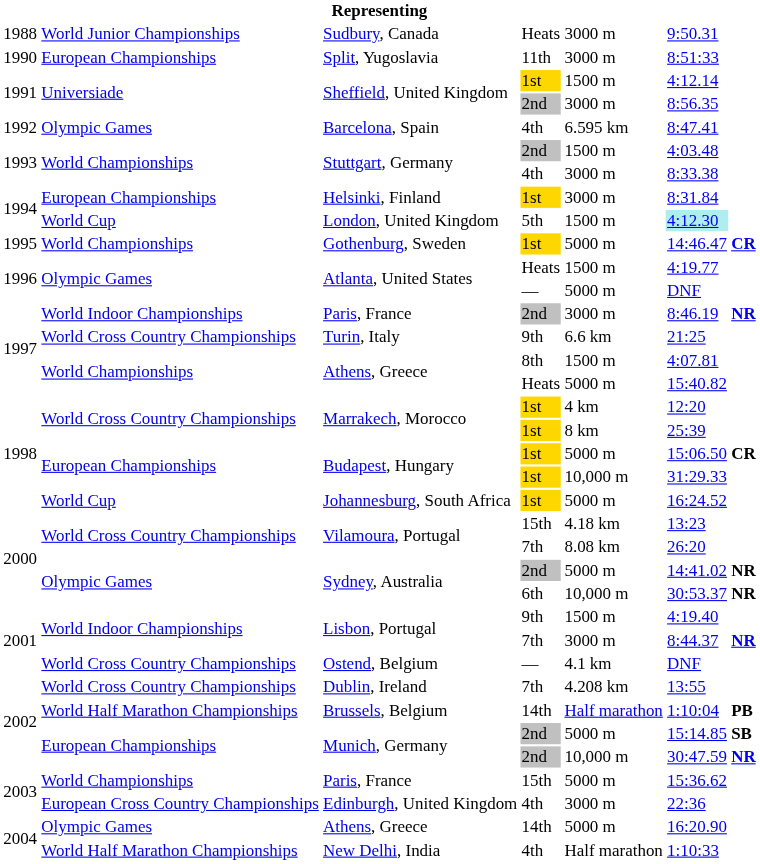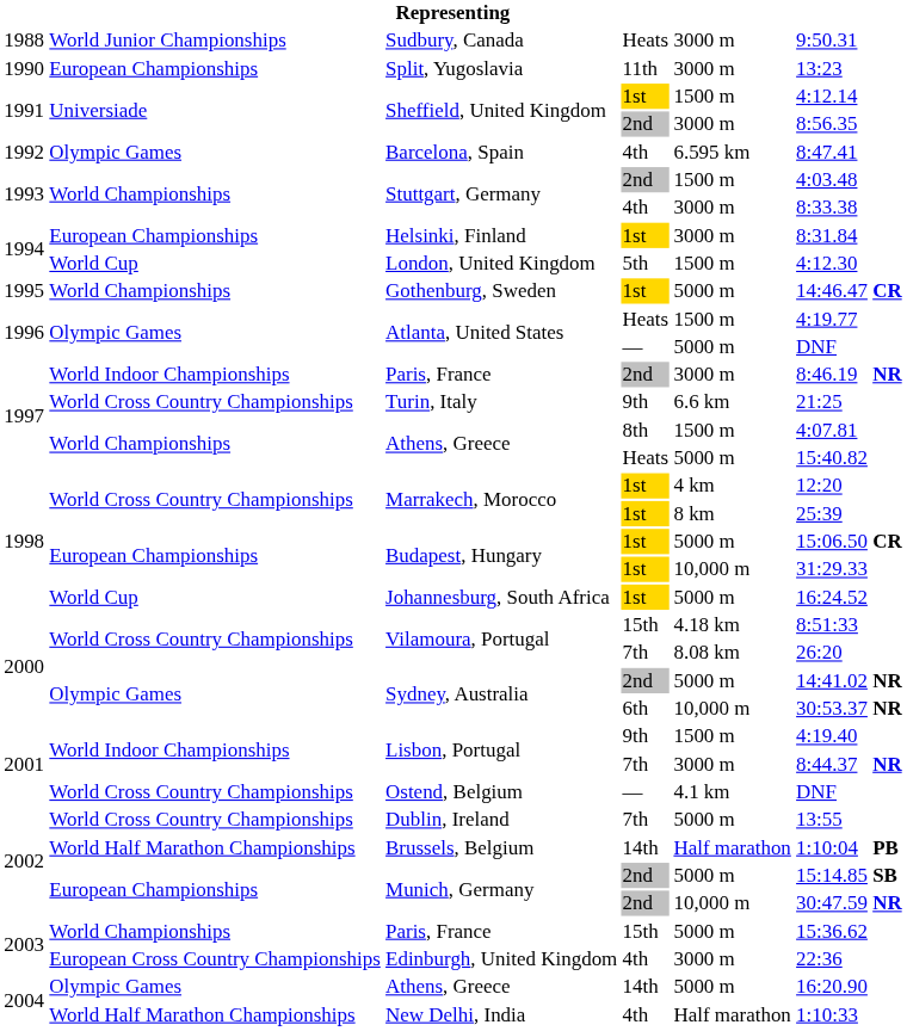 <table>
 <tr>
 <th colspan=7>Representing </th>
 </tr>
 <tr>
 <td>1988</td>
 <td><a href='#'>World Junior Championships</a></td>
 <td><a href='#'>Sudbury</a>, Canada</td>
 <td>Heats</td>
 <td>3000 m</td>
 <td><a href='#'>9:50.31</a></td>
 <td></td>
 </tr>
 <tr>
 <td>1990</td>
 <td><a href='#'>European Championships</a></td>
 <td><a href='#'>Split</a>, Yugoslavia</td>
 <td>11th</td>
 <td>3000 m</td>
-<td><a href='#'>8:51:33</a></td>
+<td><a href='#'>13:23</a></td>
 <td></td>
 </tr>
 <tr>
 <td rowspan=2>1991</td>
 <td rowspan=2><a href='#'>Universiade</a></td>
 <td rowspan=2><a href='#'>Sheffield</a>, United Kingdom</td>
 <td bgcolor=gold>1st</td>
 <td>1500 m</td>
 <td><a href='#'>4:12.14</a></td>
 <td></td>
 </tr>
 <tr>
 <td bgcolor=silver>2nd</td>
 <td>3000 m</td>
 <td><a href='#'>8:56.35</a></td>
 <td></td>
 </tr>
 <tr>
 <td>1992</td>
 <td><a href='#'>Olympic Games</a></td>
 <td><a href='#'>Barcelona</a>, Spain</td>
 <td>4th</td>
 <td>6.595 km</td>
 <td><a href='#'>8:47.41</a></td>
 <td></td>
 </tr>
 <tr>
 <td rowspan=2>1993</td>
 <td rowspan=2><a href='#'>World Championships</a></td>
 <td rowspan=2><a href='#'>Stuttgart</a>, Germany</td>
 <td bgcolor=silver>2nd</td>
 <td>1500 m</td>
 <td><a href='#'>4:03.48</a></td>
 <td></td>
 </tr>
 <tr>
 <td>4th</td>
 <td>3000 m</td>
 <td><a href='#'>8:33.38</a></td>
 <td></td>
 </tr>
 <tr>
 <td rowspan=2>1994</td>
 <td><a href='#'>European Championships</a></td>
 <td><a href='#'>Helsinki</a>, Finland</td>
 <td bgcolor=gold>1st</td>
 <td>3000 m</td>
 <td><a href='#'>8:31.84</a></td>
 <td></td>
 </tr>
 <tr>
 <td><a href='#'>World Cup</a></td>
 <td><a href='#'>London</a>, United Kingdom</td>
 <td>5th</td>
 <td>1500 m</td>
-<td style="background: paleturquoise;"><a href='#'>4:12.30</a></td>
+<td><a href='#'>4:12.30</a></td>
 <td></td>
 </tr>
 <tr>
 <td>1995</td>
 <td><a href='#'>World Championships</a></td>
 <td><a href='#'>Gothenburg</a>, Sweden</td>
 <td bgcolor=gold>1st</td>
 <td>5000 m</td>
 <td><a href='#'>14:46.47</a></td>
 <td><strong><a href='#'>CR</a></strong></td>
 </tr>
 <tr>
 <td rowspan=2>1996</td>
 <td rowspan=2><a href='#'>Olympic Games</a></td>
 <td rowspan=2><a href='#'>Atlanta</a>, United States</td>
 <td>Heats</td>
 <td>1500 m</td>
 <td><a href='#'>4:19.77</a></td>
 <td></td>
 </tr>
 <tr>
 <td>—</td>
 <td>5000 m</td>
 <td><a href='#'>DNF</a></td>
 <td></td>
 </tr>
 <tr>
 <td rowspan=4>1997</td>
 <td><a href='#'>World Indoor Championships</a></td>
 <td><a href='#'>Paris</a>, France</td>
 <td bgcolor=silver>2nd</td>
 <td>3000 m</td>
 <td><a href='#'>8:46.19</a></td>
 <td><strong><a href='#'>NR</a></strong></td>
 </tr>
 <tr>
 <td><a href='#'>World Cross Country Championships</a></td>
 <td><a href='#'>Turin</a>, Italy</td>
 <td>9th</td>
 <td>6.6 km</td>
 <td><a href='#'>21:25</a></td>
 <td></td>
 </tr>
 <tr>
 <td rowspan=2><a href='#'>World Championships</a></td>
 <td rowspan=2><a href='#'>Athens</a>, Greece</td>
 <td>8th</td>
 <td>1500 m</td>
 <td><a href='#'>4:07.81</a></td>
 <td></td>
 </tr>
 <tr>
 <td>Heats</td>
 <td>5000 m</td>
 <td><a href='#'>15:40.82</a></td>
 <td></td>
 </tr>
 <tr>
 <td rowspan=5>1998</td>
 <td rowspan=2><a href='#'>World Cross Country Championships</a></td>
 <td rowspan=2><a href='#'>Marrakech</a>, Morocco</td>
 <td bgcolor=gold>1st</td>
 <td>4 km</td>
 <td><a href='#'>12:20</a></td>
 <td></td>
 </tr>
 <tr>
 <td bgcolor=gold>1st</td>
 <td>8 km</td>
 <td><a href='#'>25:39</a></td>
 <td></td>
 </tr>
 <tr>
 <td rowspan=2><a href='#'>European Championships</a></td>
 <td rowspan=2><a href='#'>Budapest</a>, Hungary</td>
 <td bgcolor=gold>1st</td>
 <td>5000 m</td>
 <td><a href='#'>15:06.50</a></td>
 <td><strong>CR</strong></td>
 </tr>
 <tr>
 <td bgcolor=gold>1st</td>
 <td>10,000 m</td>
 <td><a href='#'>31:29.33</a></td>
 <td></td>
 </tr>
 <tr>
 <td><a href='#'>World Cup</a></td>
 <td><a href='#'>Johannesburg</a>, South Africa</td>
 <td bgcolor=gold>1st</td>
 <td>5000 m</td>
 <td><a href='#'>16:24.52</a></td>
 <td></td>
 </tr>
 <tr>
 <td rowspan=4>2000</td>
 <td rowspan=2><a href='#'>World Cross Country Championships</a></td>
 <td rowspan=2><a href='#'>Vilamoura</a>, Portugal</td>
 <td>15th</td>
 <td>4.18 km</td>
-<td><a href='#'>13:23</a></td>
+<td><a href='#'>8:51:33</a></td>
 <td></td>
 </tr>
 <tr>
 <td>7th</td>
 <td>8.08 km</td>
 <td><a href='#'>26:20</a></td>
 <td></td>
 </tr>
 <tr>
 <td rowspan=2><a href='#'>Olympic Games</a></td>
 <td rowspan=2><a href='#'>Sydney</a>, Australia</td>
 <td bgcolor=silver>2nd</td>
 <td>5000 m</td>
 <td><a href='#'>14:41.02</a></td>
 <td><strong>NR</strong></td>
 </tr>
 <tr>
 <td>6th</td>
 <td>10,000 m</td>
 <td><a href='#'>30:53.37</a></td>
 <td><strong>NR</strong></td>
 </tr>
 <tr>
 <td rowspan=3>2001</td>
 <td rowspan=2><a href='#'>World Indoor Championships</a></td>
 <td rowspan=2><a href='#'>Lisbon</a>, Portugal</td>
 <td>9th</td>
 <td>1500 m</td>
 <td><a href='#'>4:19.40</a></td>
 <td></td>
 </tr>
 <tr>
 <td>7th</td>
 <td>3000 m</td>
 <td><a href='#'>8:44.37</a></td>
 <td><strong><a href='#'>NR</a></strong></td>
 </tr>
 <tr>
 <td><a href='#'>World Cross Country Championships</a></td>
 <td><a href='#'>Ostend</a>, Belgium</td>
 <td>—</td>
 <td>4.1 km</td>
 <td><a href='#'>DNF</a></td>
 <td></td>
 </tr>
 <tr>
 <td rowspan=4>2002</td>
 <td><a href='#'>World Cross Country Championships</a></td>
 <td><a href='#'>Dublin</a>, Ireland</td>
 <td>7th</td>
-<td>4.208 km</td>
+<td>5000 m</td>
 <td><a href='#'>13:55</a></td>
 <td></td>
 </tr>
 <tr>
 <td><a href='#'>World Half Marathon Championships</a></td>
 <td><a href='#'>Brussels</a>, Belgium</td>
 <td>14th</td>
 <td><a href='#'>Half marathon</a></td>
 <td><a href='#'>1:10:04</a></td>
 <td><strong>PB</strong></td>
 </tr>
 <tr>
 <td rowspan=2><a href='#'>European Championships</a></td>
 <td rowspan=2><a href='#'>Munich</a>, Germany</td>
 <td bgcolor=silver>2nd</td>
 <td>5000 m</td>
 <td><a href='#'>15:14.85</a></td>
 <td><strong>SB</strong></td>
 </tr>
 <tr>
 <td bgcolor=silver>2nd</td>
 <td>10,000 m</td>
 <td><a href='#'>30:47.59</a></td>
 <td><strong><a href='#'>NR</a></strong></td>
 </tr>
 <tr>
 <td rowspan=2>2003</td>
 <td><a href='#'>World Championships</a></td>
 <td><a href='#'>Paris</a>, France</td>
 <td>15th</td>
 <td>5000 m</td>
 <td><a href='#'>15:36.62</a></td>
 <td></td>
 </tr>
 <tr>
 <td><a href='#'>European Cross Country Championships</a></td>
 <td><a href='#'>Edinburgh</a>, United Kingdom</td>
 <td>4th</td>
 <td>3000 m</td>
 <td><a href='#'>22:36</a></td>
 <td></td>
 </tr>
 <tr>
 <td rowspan=2>2004</td>
 <td><a href='#'>Olympic Games</a></td>
 <td><a href='#'>Athens</a>, Greece</td>
 <td>14th</td>
 <td>5000 m</td>
 <td><a href='#'>16:20.90</a></td>
 <td></td>
 </tr>
 <tr>
 <td><a href='#'>World Half Marathon Championships</a></td>
 <td><a href='#'>New Delhi</a>, India</td>
 <td>4th</td>
 <td>Half marathon</td>
 <td><a href='#'>1:10:33</a></td>
 <td></td>
 </tr>
 </table>
